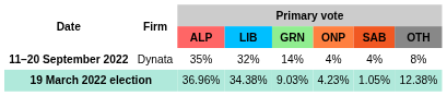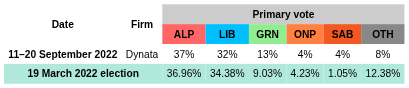 <table class="toccolours" cellpadding="6" cellspacing="0" style="float:left; margin-right:.5em; margin-top:.4em; font-size:90%;">
 <tr>
 </tr>
 <tr>
 <th style="background:#; text-align:center;" rowspan="2">Date</th>
 <th style="background:#; text-align:center;" rowspan="2">Firm</th>
 <th style="background:#ccc; text-align:center;" colspan="6">Primary vote</th>
 </tr>
 <tr>
 <th style="background:#f66; text-align:center;">ALP</th>
 <th style="background:#00bfff; text-align:center;">LIB</th>
 <th style="background:#90ee90; text-align:center;">GRN</th>
 <th style="background:#FF8040; text-align:center;">ONP</th>
 <th style="background:#F15822; text-align:center;">SAB</th>
 <th style="background:#888; text-align:center;">OTH</th>
 </tr>
 <tr>
 <th>11–20 September 2022</th>
 <td style="text-align:left;">Dynata</td>
-<td style="text-align:center;">35%</td>
+<td style="text-align:center;">37%</td>
 <td style="text-align:center;">32%</td>
-<td style="text-align:center;">14%</td>
+<td style="text-align:center;">13%</td>
 <td style="text-align:center;">4%</td>
 <td style="text-align:center;">4%</td>
 <td style="text-align:center;">8%</td>
 </tr>
 <tr>
 <th style="text-align:center; background:#b0e9db;" colspan="2"><strong>19 March 2022 election</strong></th>
 <td style="text-align:center; background:#b0e9db;">36.96%</td>
 <td width="" style="text-align:center; background:#b0e9db;">34.38%</td>
 <td style="text-align:center; background:#b0e9db;">9.03%</td>
 <td width="" style="text-align:center; background:#b0e9db;">4.23%</td>
 <td width="" style="text-align:center; background:#b0e9db;">1.05%</td>
 <td width="" style="text-align:center; background:#b0e9db;">12.38%</td>
 </tr>
 </table>
